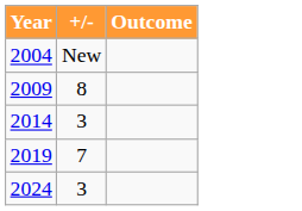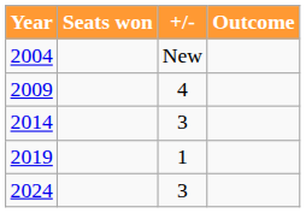 <table class="wikitable sortable">
 <tr>
 <th style="background-color:#FF9933; color:white">Year</th>
+<th style="background-color:#FF9933; color:white">Seats won</th>
 <th style="background-color:#FF9933; color:white">+/-</th>
 <th style="background-color:#FF9933; color:white">Outcome</th>
 </tr>
 <tr style="text-align:center;">
 <td><a href='#'>2004</a></td>
+<td></td>
 <td> New</td>
 <td></td>
 </tr>
 <tr style="text-align:center;">
 <td><a href='#'>2009</a></td>
-<td> 8</td>
+<td></td>
+<td> 4</td>
 <td></td>
 </tr>
 <tr style="text-align:center;">
 <td><a href='#'>2014</a></td>
+<td></td>
 <td> 3</td>
 <td></td>
 </tr>
 <tr style="text-align:center;">
 <td><a href='#'>2019</a></td>
-<td> 7</td>
+<td></td>
+<td> 1</td>
 <td></td>
 </tr>
 <tr style="text-align:center;">
 <td><a href='#'>2024</a></td>
+<td></td>
 <td> 3</td>
 <td></td>
 </tr>
 </table>
